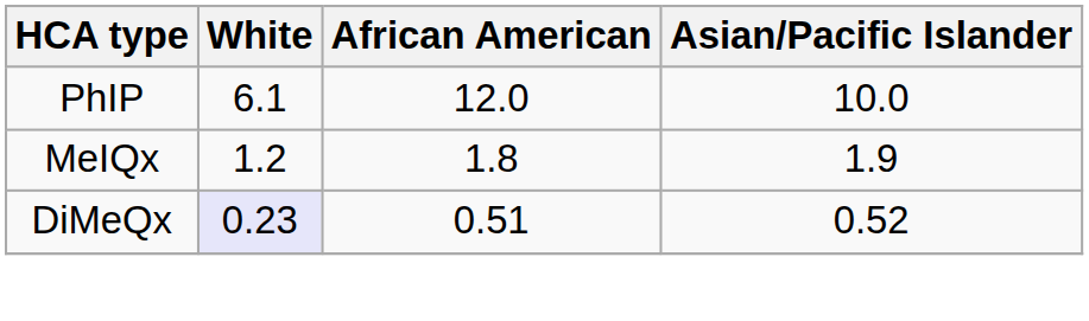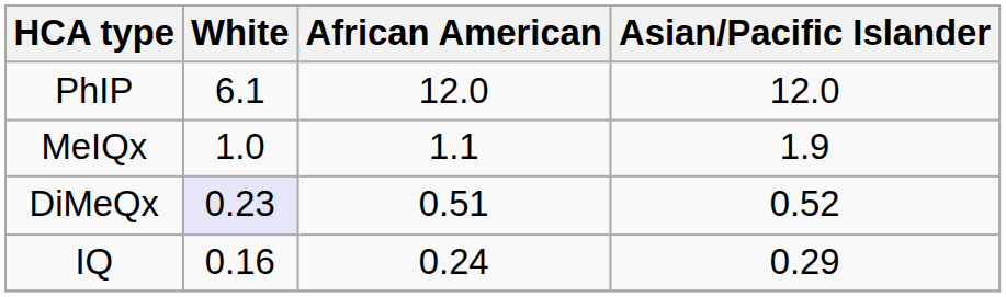 <table class="wikitable" style="text-align:center">
 <tr>
 <th>HCA type</th>
 <th>White</th>
 <th>African American</th>
 <th>Asian/Pacific Islander</th>
 </tr>
 <tr>
 <td>PhIP</td>
 <td>6.1</td>
 <td>12.0</td>
-<td>10.0</td>
+<td>12.0</td>
 </tr>
 <tr>
 <td>MeIQx</td>
-<td>1.2</td>
-<td>1.8</td>
+<td>1.0</td>
+<td>1.1</td>
 <td>1.9</td>
 </tr>
 <tr>
 <td>DiMeQx</td>
 <td style="background: lavender;">0.23</td>
 <td>0.51</td>
 <td>0.52</td>
 </tr>
 <tr>
+<td>IQ</td>
+<td>0.16</td>
+<td>0.24</td>
+<td>0.29</td>
+</tr>
+<tr>
 </tr>
 </table>
